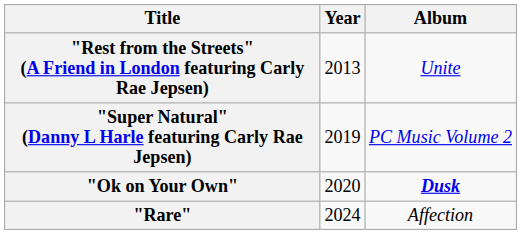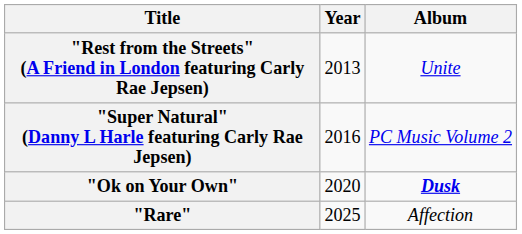 <table class="wikitable plainrowheaders" style="text-align:center;">
 <tr>
 <th scope="col" style="width:17em;">Title</th>
 <th scope="col">Year</th>
 <th scope="col">Album</th>
 </tr>
 <tr>
 <th scope="row">"Rest from the Streets"<br><span>(<a href='#'>A Friend in London</a> featuring Carly Rae Jepsen)</span></th>
 <td>2013</td>
 <td><em><a href='#'>Unite</a></em></td>
 </tr>
 <tr>
 <th scope="row">"Super Natural"<br><span>(<a href='#'>Danny L Harle</a> featuring Carly Rae Jepsen)</span></th>
-<td>2019</td>
+<td>2016</td>
 <td><em><a href='#'>PC Music Volume 2</a></em></td>
 </tr>
 <tr>
 <th scope="row">"Ok on Your Own"<br></th>
 <td>2020</td>
 <td><strong><em><a href='#'>Dusk</a></em></strong></td>
 </tr>
 <tr>
 <th scope="row">"Rare"<br></th>
-<td>2024</td>
+<td>2025</td>
 <td><em>Affection</em></td>
 </tr>
 </table>
